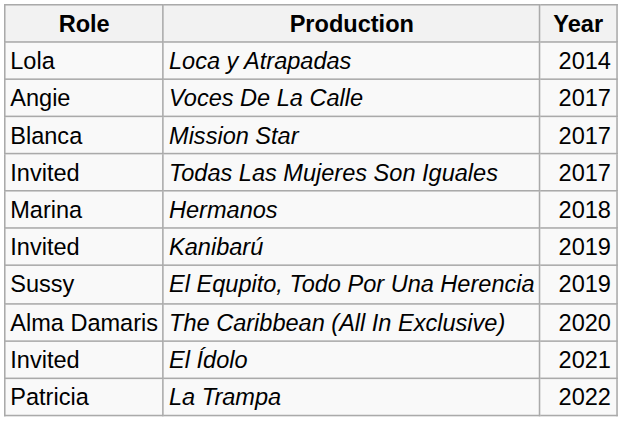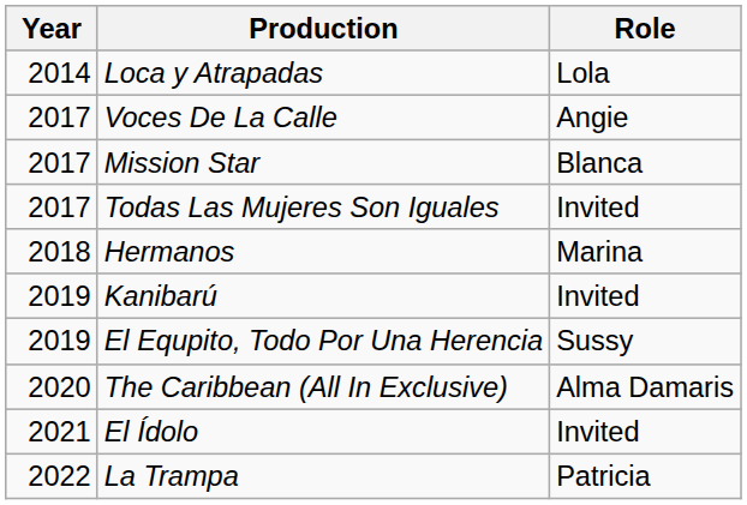 <table class="wikitable" style="font-size:95%;">
 <tr>
+<th>Year</th>
+<th>Production</th>
 <th>Role</th>
-<th>Production</th>
-<th>Year</th>
 </tr>
 <tr>
+<td>  2014</td>
+<td><em>Loca y Atrapadas</em></td>
 <td>Lola</td>
-<td><em>Loca y Atrapadas</em></td>
-<td>  2014</td>
 </tr>
 <tr>
+<td>  2017</td>
+<td><em>Voces De La Calle</em></td>
 <td>Angie</td>
-<td><em>Voces De La Calle</em></td>
-<td>  2017</td>
 </tr>
 <tr>
+<td>  2017</td>
+<td><em>Mission Star</em></td>
 <td>Blanca</td>
-<td><em>Mission Star</em></td>
-<td>  2017</td>
 </tr>
 <tr>
+<td>  2017</td>
+<td><em>Todas Las Mujeres Son Iguales</em></td>
 <td>Invited</td>
-<td><em>Todas Las Mujeres Son Iguales</em></td>
-<td>  2017</td>
 </tr>
 <tr>
+<td>  2018</td>
+<td><em>Hermanos</em></td>
 <td>Marina</td>
-<td><em>Hermanos</em></td>
-<td>  2018</td>
 </tr>
 <tr>
+<td>  2019</td>
+<td><em>Kanibarú</em></td>
 <td>Invited</td>
-<td><em>Kanibarú</em></td>
-<td>  2019</td>
 </tr>
 <tr>
+<td>  2019</td>
+<td><em>El Equpito, Todo Por Una Herencia</em></td>
 <td>Sussy</td>
-<td><em>El Equpito, Todo Por Una Herencia</em></td>
-<td>  2019</td>
 </tr>
 <tr>
+<td>  2020</td>
+<td><em>The Caribbean (All In Exclusive)</em></td>
 <td>Alma Damaris</td>
-<td><em>The Caribbean (All In Exclusive)</em></td>
-<td>  2020</td>
 </tr>
 <tr>
+<td>  2021</td>
+<td><em>El Ídolo</em></td>
 <td>Invited</td>
-<td><em>El Ídolo</em></td>
-<td>  2021</td>
 </tr>
 <tr>
+<td>  2022</td>
+<td><em>La Trampa</em></td>
 <td>Patricia</td>
-<td><em>La Trampa</em></td>
-<td>  2022</td>
 </tr>
 </table>
